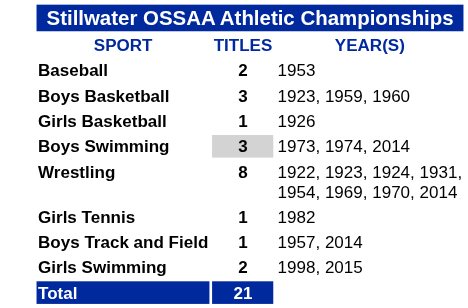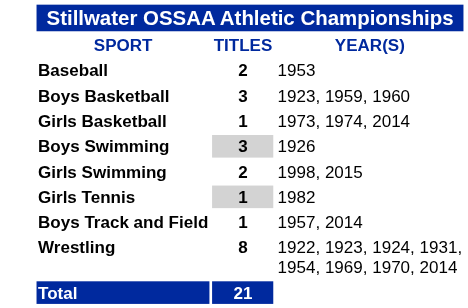 <table style="float: right; font-size:80%;"  class="table">
 <tr valign=center>
 <th style="background:#FFFFFF;"></th>
 <th colspan="3" style="background:#00299E;color:white"><big><strong> Stillwater OSSAA Athletic Championships </strong></big></th>
 </tr>
 <tr style="background-color:white;color:black">
 <th width="20"></th>
 <th style="background-color:white;color:#00299E"><strong>SPORT</strong></th>
 <th style="background-color:white;color:#00299E"><strong>TITLES</strong></th>
 <th style="background-color:white;color:#00299E"><strong>YEAR(S)</strong></th>
 </tr>
 <tr valign=top>
 <td></td>
 <td style="background-color:white;color:black"><strong>Baseball</strong></td>
 <td align="center"><strong>2</strong></td>
 <td>1953</td>
 </tr>
 <tr valign=top>
 <td></td>
 <td style="background-color:white;color:black"><strong>Boys Basketball</strong></td>
 <td align="center"><strong>3</strong></td>
 <td>1923, 1959, 1960</td>
 </tr>
 <tr valign=top>
 <td></td>
 <td style="background-color:white;color:black"><strong>Girls Basketball</strong></td>
 <td align="center"><strong>1</strong></td>
-<td>1926</td>
+<td>1973, 1974, 2014</td>
 </tr>
 <tr valign=top>
 <td></td>
 <td style="background-color:white;color:black"><strong>Boys Swimming</strong></td>
 <td align="center" style="background: lightgrey;"><strong>3</strong></td>
-<td>1973, 1974, 2014</td>
+<td>1926</td>
 </tr>
 <tr valign=top>
 <td></td>
-<td style="background-color:white;color:black"><strong>Wrestling</strong></td>
-<td align="center"><strong>8</strong></td>
-<td>1922, 1923, 1924, 1931, <br> 1954, 1969, 1970, 2014</td>
+<td style="background-color:white;color:black"><strong>Girls Swimming</strong></td>
+<td align="center"><strong>2</strong></td>
+<td>1998, 2015</td>
 </tr>
 <tr valign=top>
 <td></td>
 <td style="background-color:white;color:black"><strong>Girls Tennis</strong></td>
-<td align="center"><strong>1</strong></td>
+<td align="center" style="background: lightgrey;"><strong>1</strong></td>
 <td>1982</td>
 </tr>
 <tr valign=top>
 <td></td>
 <td style="background-color:white;color:black"><strong>Boys Track and Field</strong></td>
 <td align="center"><strong>1</strong></td>
 <td>1957, 2014</td>
 </tr>
 <tr valign=top>
 <td></td>
-<td style="background-color:white;color:black"><strong>Girls Swimming</strong></td>
-<td align="center"><strong>2</strong></td>
-<td>1998, 2015</td>
+<td style="background-color:white;color:black"><strong>Wrestling</strong></td>
+<td align="center"><strong>8</strong></td>
+<td>1922, 1923, 1924, 1931, <br> 1954, 1969, 1970, 2014</td>
 </tr>
 <tr valign=top>
 <td></td>
 <td style="background-color:#00299E;color:white"><strong>Total</strong></td>
 <td align="center" style="background-color:#00299E;color:white"><strong>21</strong></td>
 <td style="background-color:white;color:white"></td>
 </tr>
 </table>
